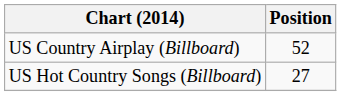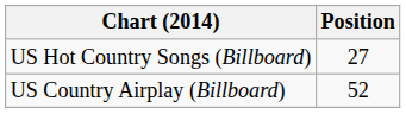 <table class="wikitable sortable">
 <tr>
 <th scope="col">Chart (2014)</th>
 <th scope="col">Position</th>
 </tr>
 <tr>
+<td>US Hot Country Songs (<em>Billboard</em>)</td>
+<td align="center">27</td>
+</tr>
+<tr>
 <td>US Country Airplay (<em>Billboard</em>)</td>
 <td align="center">52</td>
 </tr>
 <tr>
-<td>US Hot Country Songs (<em>Billboard</em>)</td>
-<td align="center">27</td>
-</tr>
-<tr>
 </tr>
 </table>
